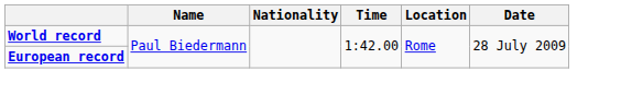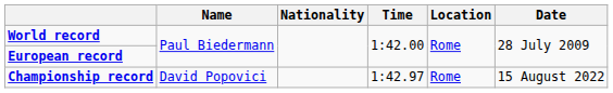 <table class=wikitable>
 <tr>
 <th></th>
 <th>Name</th>
 <th>Nationality</th>
 <th>Time</th>
 <th>Location</th>
 <th>Date</th>
 </tr>
 <tr>
 <td><strong><a href='#'>World record</a></strong></td>
 <td rowspan=2><a href='#'>Paul Biedermann</a></td>
 <td rowspan=2></td>
 <td rowspan=2>1:42.00</td>
 <td rowspan=2><a href='#'>Rome</a></td>
 <td rowspan=2>28 July 2009</td>
 </tr>
 <tr>
 <td><strong><a href='#'>European record</a></strong></td>
 </tr>
+<tr>
+<td><strong><a href='#'>Championship record</a></strong></td>
+<td><a href='#'>David Popovici</a></td>
+<td></td>
+<td>1:42.97</td>
+<td><a href='#'>Rome</a></td>
+<td>15 August 2022</td>
+</tr>
 </table>
